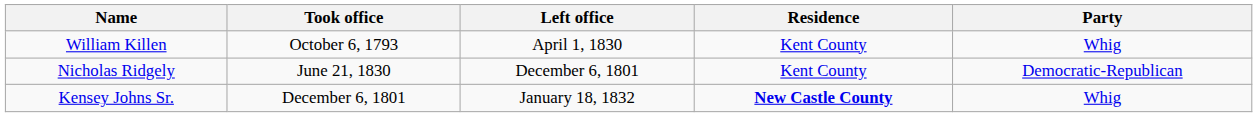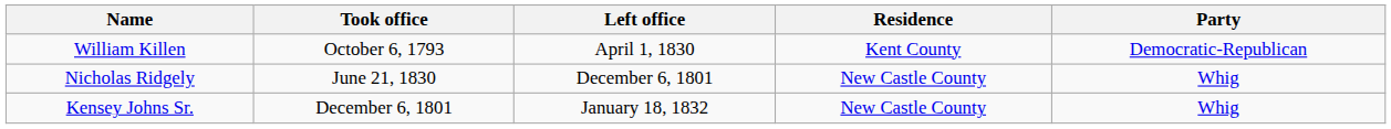 <table class="wikitable" style="text-align:center; width:94%; margin:auto;">
 <tr>
 <th>Name</th>
 <th>Took office</th>
 <th>Left office</th>
 <th>Residence</th>
 <th>Party</th>
 </tr>
 <tr>
 <td><a href='#'>William Killen</a></td>
 <td>October 6, 1793</td>
 <td>April 1, 1830</td>
 <td><a href='#'>Kent County</a></td>
-<td><a href='#'>Whig</a></td>
+<td><a href='#'>Democratic-Republican</a></td>
 </tr>
 <tr>
 <td><a href='#'>Nicholas Ridgely</a></td>
 <td>June 21, 1830</td>
 <td>December 6, 1801</td>
-<td><a href='#'>Kent County</a></td>
-<td><a href='#'>Democratic-Republican</a></td>
+<td><a href='#'>New Castle County</a></td>
+<td><a href='#'>Whig</a></td>
 </tr>
 <tr>
 <td><a href='#'>Kensey Johns Sr.</a></td>
 <td>December 6, 1801</td>
 <td>January 18, 1832</td>
-<td><strong><a href='#'>New Castle County</a></strong></td>
+<td><a href='#'>New Castle County</a></td>
 <td><a href='#'>Whig</a></td>
 </tr>
 </table>
